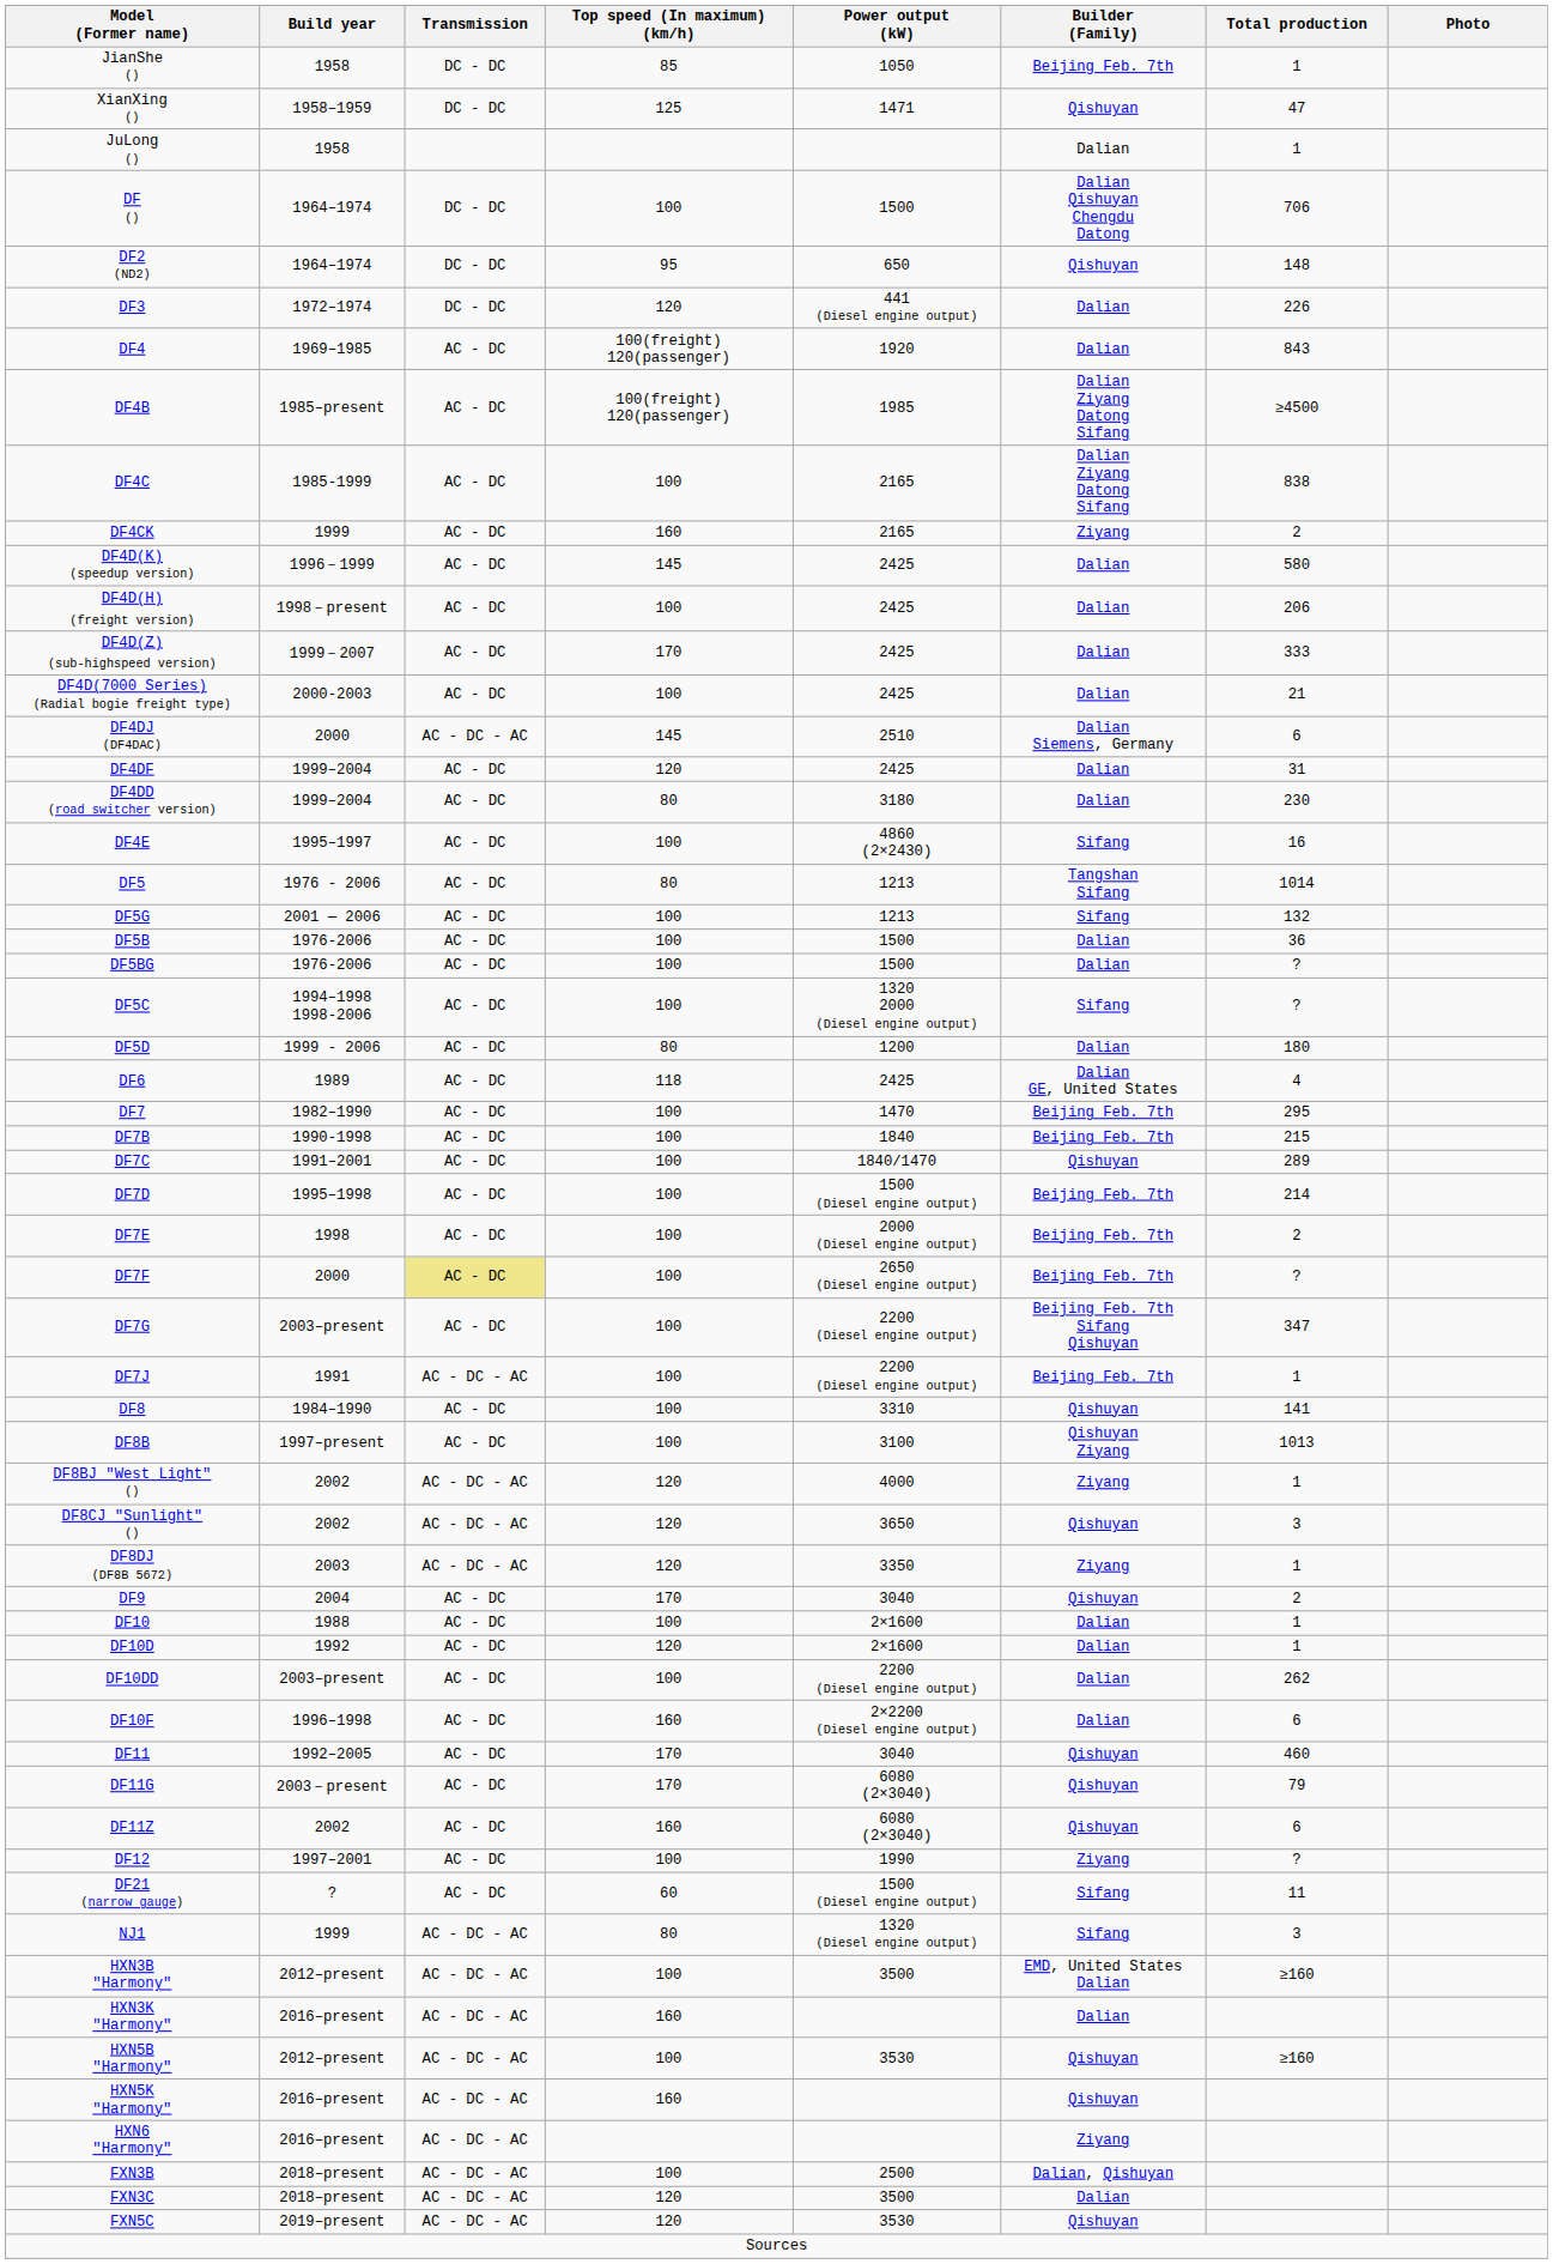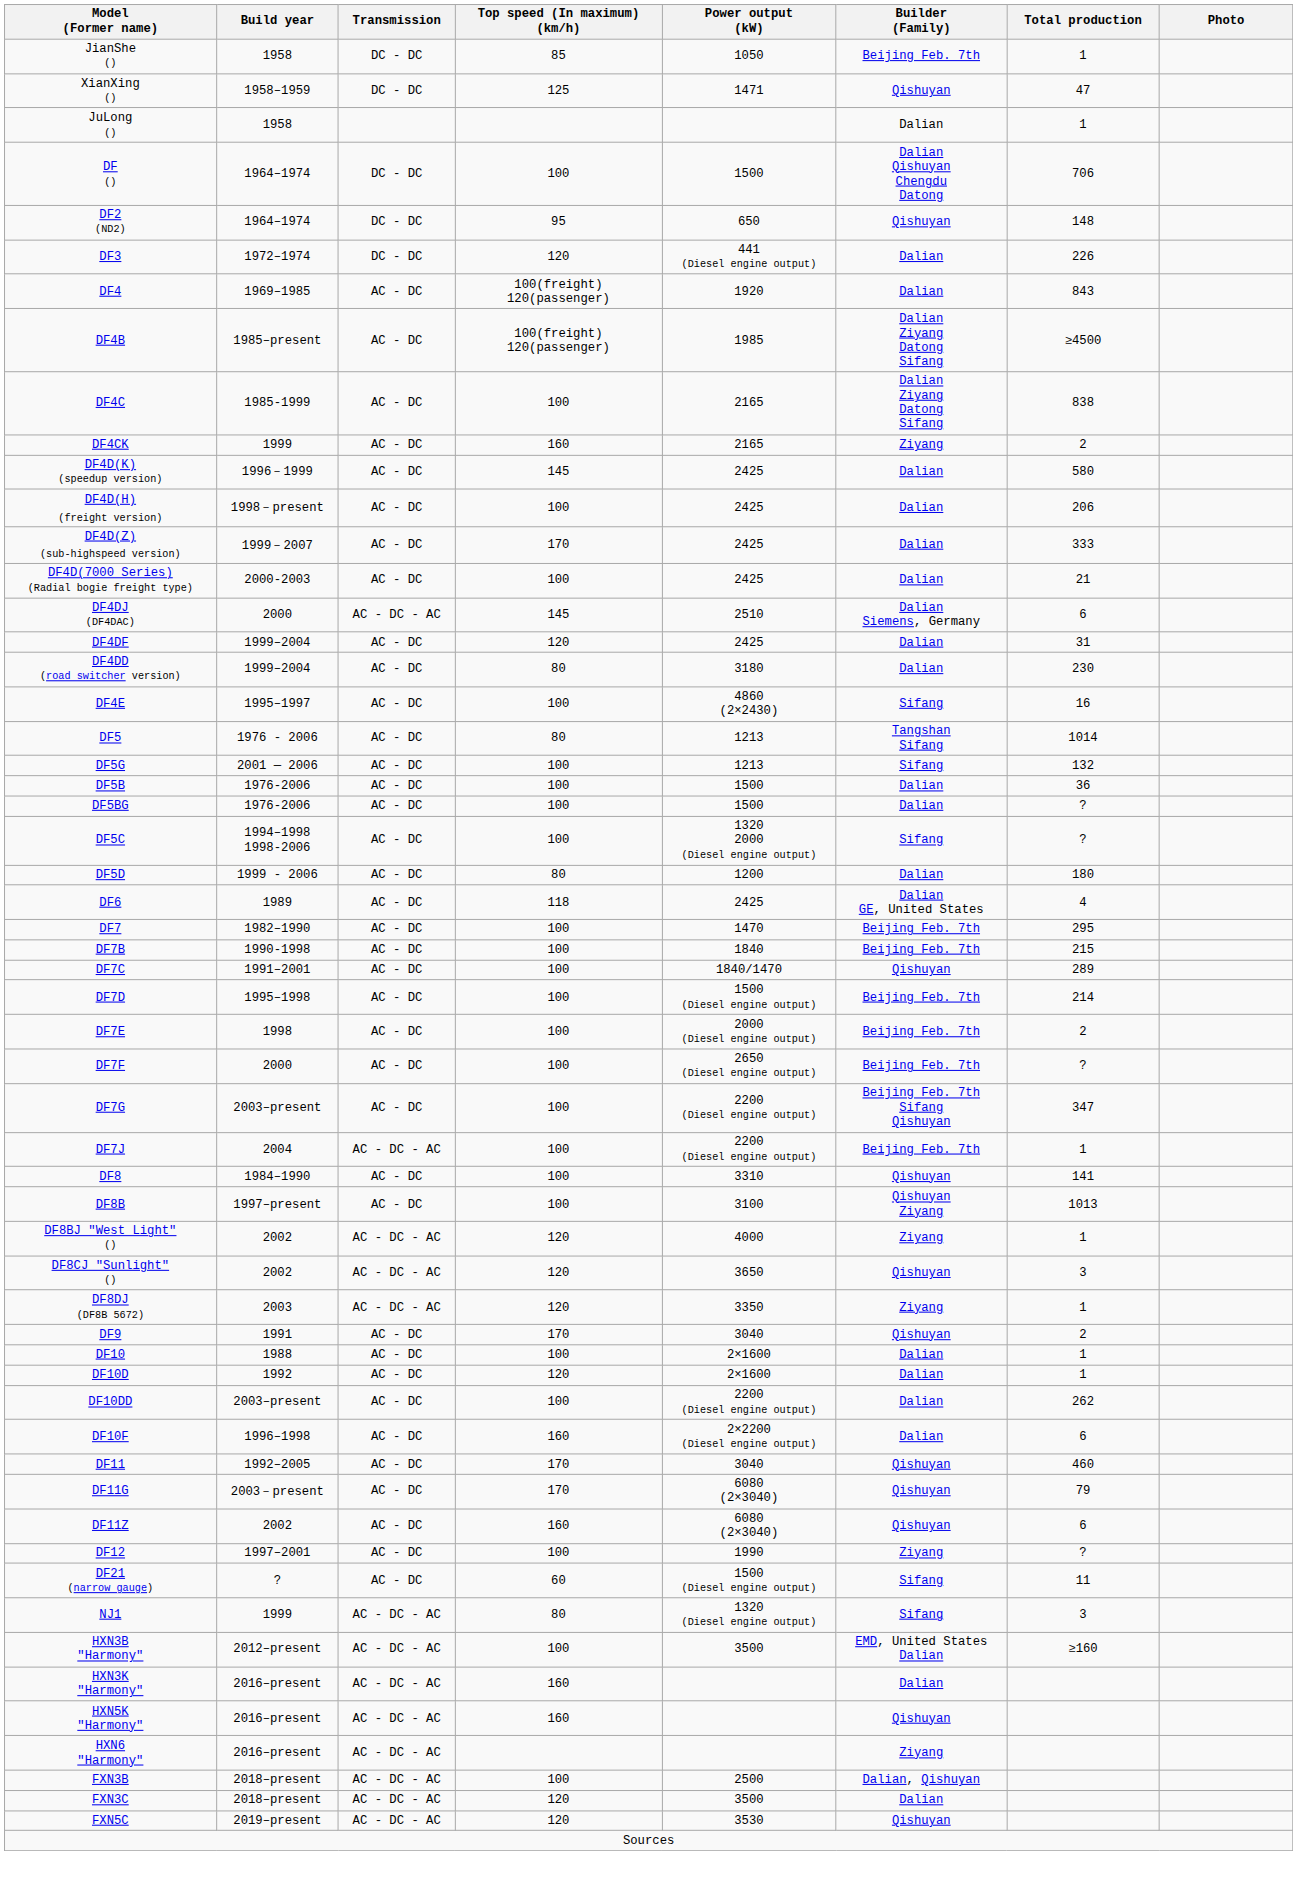 <table class="wikitable + sortable"  style="width:100%; text-align: center; font-size: small;">
 <tr>
 <th>Model<br>(Former name)</th>
 <th>Build year</th>
 <th>Transmission</th>
 <th>Top speed (In maximum)<br> (km/h)</th>
 <th>Power output<br> (kW)</th>
 <th>Builder<br>(Family)</th>
 <th>Total production</th>
 <th style="width:125px;">Photo</th>
 </tr>
 <tr>
 <td>JianShe<br><small>()</small></td>
 <td>1958</td>
 <td>DC - DC</td>
 <td>85</td>
 <td>1050</td>
 <td><a href='#'>Beijing Feb. 7th</a></td>
 <td>1</td>
 <td></td>
 </tr>
 <tr>
 <td>XianXing<br><small>()</small></td>
 <td>1958–1959</td>
 <td>DC - DC</td>
 <td>125</td>
 <td>1471</td>
 <td><a href='#'>Qishuyan</a></td>
 <td>47</td>
 <td></td>
 </tr>
 <tr>
 <td>JuLong<br><small>()</small></td>
 <td>1958</td>
 <td></td>
 <td></td>
 <td></td>
 <td>Dalian</td>
 <td>1</td>
 <td></td>
 </tr>
 <tr>
 <td><a href='#'>DF</a><br><small>()</small></td>
 <td>1964–1974</td>
 <td>DC - DC</td>
 <td>100</td>
 <td>1500</td>
 <td><a href='#'>Dalian</a><br><a href='#'>Qishuyan</a><br><a href='#'>Chengdu</a><br><a href='#'>Datong</a></td>
 <td>706</td>
 <td></td>
 </tr>
 <tr>
 <td><a href='#'>DF2</a><br><small>(ND2)</small></td>
 <td>1964–1974</td>
 <td>DC - DC</td>
 <td>95</td>
 <td>650</td>
 <td><a href='#'>Qishuyan</a></td>
 <td>148</td>
 <td></td>
 </tr>
 <tr>
 <td><a href='#'>DF3</a></td>
 <td>1972–1974</td>
 <td>DC - DC</td>
 <td>120</td>
 <td>441<br><small>(Diesel engine output)</small></td>
 <td><a href='#'>Dalian</a></td>
 <td>226</td>
 <td></td>
 </tr>
 <tr>
 <td><a href='#'>DF4</a></td>
 <td>1969–1985</td>
 <td>AC - DC</td>
 <td>100(freight)<br>120(passenger)</td>
 <td>1920</td>
 <td><a href='#'>Dalian</a></td>
 <td>843</td>
 <td></td>
 </tr>
 <tr>
 <td><a href='#'>DF4B</a></td>
 <td>1985–present</td>
 <td>AC - DC</td>
 <td>100(freight)<br>120(passenger)</td>
 <td>1985</td>
 <td><a href='#'>Dalian</a><br><a href='#'>Ziyang</a><br><a href='#'>Datong</a><br><a href='#'>Sifang</a></td>
 <td>≥4500</td>
 <td></td>
 </tr>
 <tr>
 <td><a href='#'>DF4C</a></td>
 <td>1985-1999</td>
 <td>AC - DC</td>
 <td>100</td>
 <td>2165</td>
 <td><a href='#'>Dalian</a><br><a href='#'>Ziyang</a><br><a href='#'>Datong</a><br><a href='#'>Sifang</a></td>
 <td>838</td>
 <td></td>
 </tr>
 <tr>
 <td><a href='#'>DF4CK</a></td>
 <td>1999</td>
 <td>AC - DC</td>
 <td>160</td>
 <td>2165</td>
 <td><a href='#'>Ziyang</a></td>
 <td>2</td>
 <td></td>
 </tr>
 <tr>
 <td><a href='#'>DF4D(K)</a><br><small>(speedup version)</small></td>
 <td>1996－1999</td>
 <td>AC - DC</td>
 <td>145</td>
 <td>2425</td>
 <td><a href='#'>Dalian</a></td>
 <td>580</td>
 <td></td>
 </tr>
 <tr>
 <td><a href='#'>DF4D(H)</a><br><sub>(freight version)</sub></td>
 <td>1998－present</td>
 <td>AC - DC</td>
 <td>100</td>
 <td>2425</td>
 <td><a href='#'>Dalian</a></td>
 <td>206</td>
 <td></td>
 </tr>
 <tr>
 <td><a href='#'>DF4D(Z)</a><br><sub>(sub-highspeed version)</sub></td>
 <td>1999－2007</td>
 <td>AC - DC</td>
 <td>170</td>
 <td>2425</td>
 <td><a href='#'>Dalian</a></td>
 <td>333</td>
 <td></td>
 </tr>
 <tr>
 <td><a href='#'>DF4D(7000 Series)</a><br><small>(Radial bogie freight type)</small></td>
 <td>2000-2003</td>
 <td>AC - DC</td>
 <td>100</td>
 <td>2425</td>
 <td><a href='#'>Dalian</a><br></td>
 <td>21</td>
 <td></td>
 </tr>
 <tr>
 <td><a href='#'>DF4DJ</a><br><small>(DF4DAC)</small></td>
 <td>2000</td>
 <td>AC - DC - AC</td>
 <td>145</td>
 <td>2510</td>
 <td><a href='#'>Dalian</a><br><a href='#'>Siemens</a>, Germany</td>
 <td>6</td>
 <td></td>
 </tr>
 <tr>
 <td><a href='#'>DF4DF</a></td>
 <td>1999–2004</td>
 <td>AC - DC</td>
 <td>120</td>
 <td>2425</td>
 <td><a href='#'>Dalian</a></td>
 <td>31</td>
 <td></td>
 </tr>
 <tr>
 <td><a href='#'>DF4DD</a><br><small>(<a href='#'>road switcher</a> version)</small></td>
 <td>1999–2004</td>
 <td>AC - DC</td>
 <td>80</td>
 <td>3180</td>
 <td><a href='#'>Dalian</a></td>
 <td>230</td>
 <td></td>
 </tr>
 <tr>
 <td><a href='#'>DF4E</a></td>
 <td>1995–1997</td>
 <td>AC - DC</td>
 <td>100</td>
 <td>4860<br>(2×2430)</td>
 <td><a href='#'>Sifang</a></td>
 <td>16</td>
 <td></td>
 </tr>
 <tr>
 <td><a href='#'>DF5</a></td>
 <td>1976 - 2006</td>
 <td>AC - DC</td>
 <td>80</td>
 <td>1213</td>
 <td><a href='#'>Tangshan</a><br><a href='#'>Sifang</a></td>
 <td>1014</td>
 <td></td>
 </tr>
 <tr>
 <td><a href='#'>DF5G</a></td>
 <td>2001 — 2006</td>
 <td>AC - DC</td>
 <td>100</td>
 <td>1213</td>
 <td><a href='#'>Sifang</a></td>
 <td>132</td>
 <td></td>
 </tr>
 <tr>
 <td><a href='#'>DF5B</a></td>
 <td>1976-2006</td>
 <td>AC - DC</td>
 <td>100</td>
 <td>1500</td>
 <td><a href='#'>Dalian</a></td>
 <td>36</td>
 <td></td>
 </tr>
 <tr>
 <td><a href='#'>DF5BG</a></td>
 <td>1976-2006</td>
 <td>AC - DC</td>
 <td>100</td>
 <td>1500</td>
 <td><a href='#'>Dalian</a></td>
 <td>?</td>
 <td></td>
 </tr>
 <tr>
 <td><a href='#'>DF5C</a></td>
 <td>1994–1998<br>1998-2006</td>
 <td>AC - DC</td>
 <td>100</td>
 <td>1320<br>2000<br><small>(Diesel engine output)</small></td>
 <td><a href='#'>Sifang</a></td>
 <td>?</td>
 <td></td>
 </tr>
 <tr>
 <td><a href='#'>DF5D</a></td>
 <td>1999 - 2006</td>
 <td>AC - DC</td>
 <td>80</td>
 <td>1200</td>
 <td><a href='#'>Dalian</a></td>
 <td>180</td>
 <td></td>
 </tr>
 <tr>
 <td><a href='#'>DF6</a></td>
 <td>1989</td>
 <td>AC - DC</td>
 <td>118</td>
 <td>2425</td>
 <td><a href='#'>Dalian</a><br><a href='#'>GE</a>, United States</td>
 <td>4</td>
 <td></td>
 </tr>
 <tr>
 <td><a href='#'>DF7</a></td>
 <td>1982–1990</td>
 <td>AC - DC</td>
 <td>100</td>
 <td>1470</td>
 <td><a href='#'>Beijing Feb. 7th</a></td>
 <td>295</td>
 <td></td>
 </tr>
 <tr>
 <td><a href='#'>DF7B</a></td>
 <td>1990-1998</td>
 <td>AC - DC</td>
 <td>100</td>
 <td>1840</td>
 <td><a href='#'>Beijing Feb. 7th</a></td>
 <td>215</td>
 <td></td>
 </tr>
 <tr>
 <td><a href='#'>DF7C</a></td>
 <td>1991–2001</td>
 <td>AC - DC</td>
 <td>100</td>
 <td>1840/1470</td>
 <td><a href='#'>Qishuyan</a></td>
 <td>289</td>
 <td></td>
 </tr>
 <tr>
 <td><a href='#'>DF7D</a></td>
 <td>1995–1998</td>
 <td>AC - DC</td>
 <td>100</td>
 <td>1500<br><small>(Diesel engine output)</small></td>
 <td><a href='#'>Beijing Feb. 7th</a></td>
 <td>214</td>
 <td></td>
 </tr>
 <tr>
 <td><a href='#'>DF7E</a></td>
 <td>1998</td>
 <td>AC - DC</td>
 <td>100</td>
 <td>2000<br><small>(Diesel engine output)</small></td>
 <td><a href='#'>Beijing Feb. 7th</a></td>
 <td>2</td>
 <td></td>
 </tr>
 <tr>
 <td><a href='#'>DF7F</a></td>
 <td>2000</td>
-<td style="background: khaki;">AC - DC</td>
+<td>AC - DC</td>
 <td>100</td>
 <td>2650<br><small>(Diesel engine output)</small></td>
 <td><a href='#'>Beijing Feb. 7th</a></td>
 <td>?</td>
 <td></td>
 </tr>
 <tr>
 <td><a href='#'>DF7G</a></td>
 <td>2003–present</td>
 <td>AC - DC</td>
 <td>100</td>
 <td>2200<br><small>(Diesel engine output)</small></td>
 <td><a href='#'>Beijing Feb. 7th</a><br><a href='#'>Sifang</a><br><a href='#'>Qishuyan</a></td>
 <td>347</td>
 <td></td>
 </tr>
 <tr>
 <td><a href='#'>DF7J</a></td>
-<td>1991</td>
+<td>2004</td>
 <td>AC - DC - AC</td>
 <td>100</td>
 <td>2200<br><small>(Diesel engine output)</small></td>
 <td><a href='#'>Beijing Feb. 7th</a></td>
 <td>1</td>
 <td></td>
 </tr>
 <tr>
 <td><a href='#'>DF8</a></td>
 <td>1984–1990</td>
 <td>AC - DC</td>
 <td>100</td>
 <td>3310</td>
 <td><a href='#'>Qishuyan</a></td>
 <td>141</td>
 <td></td>
 </tr>
 <tr>
 <td><a href='#'>DF8B</a></td>
 <td>1997–present</td>
 <td>AC - DC</td>
 <td>100</td>
 <td>3100</td>
 <td><a href='#'>Qishuyan</a><br><a href='#'>Ziyang</a></td>
 <td>1013</td>
 <td></td>
 </tr>
 <tr>
 <td><a href='#'>DF8BJ "West Light"</a><br><small>()</small></td>
 <td>2002</td>
 <td>AC - DC - AC</td>
 <td>120</td>
 <td>4000</td>
 <td><a href='#'>Ziyang</a></td>
 <td>1</td>
 <td></td>
 </tr>
 <tr>
 <td><a href='#'>DF8CJ "Sunlight"</a><br><small>()</small></td>
 <td>2002</td>
 <td>AC - DC - AC</td>
 <td>120</td>
 <td>3650</td>
 <td><a href='#'>Qishuyan</a></td>
 <td>3</td>
 <td></td>
 </tr>
 <tr>
 <td><a href='#'>DF8DJ</a><br><small>(DF8B 5672)</small></td>
 <td>2003</td>
 <td>AC - DC - AC</td>
 <td>120</td>
 <td>3350</td>
 <td><a href='#'>Ziyang</a></td>
 <td>1</td>
 <td></td>
 </tr>
 <tr>
 <td><a href='#'>DF9</a></td>
-<td>2004</td>
+<td>1991</td>
 <td>AC - DC</td>
 <td>170</td>
 <td>3040</td>
 <td><a href='#'>Qishuyan</a></td>
 <td>2</td>
 <td></td>
 </tr>
 <tr>
 <td><a href='#'>DF10</a></td>
 <td>1988</td>
 <td>AC - DC</td>
 <td>100</td>
 <td>2×1600</td>
 <td><a href='#'>Dalian</a></td>
 <td>1</td>
 <td></td>
 </tr>
 <tr>
 <td><a href='#'>DF10D</a></td>
 <td>1992</td>
 <td>AC - DC</td>
 <td>120</td>
 <td>2×1600</td>
 <td><a href='#'>Dalian</a></td>
 <td>1</td>
 <td></td>
 </tr>
 <tr>
 <td><a href='#'>DF10DD</a></td>
 <td>2003–present</td>
 <td>AC - DC</td>
 <td>100</td>
 <td>2200<br><small>(Diesel engine output)</small></td>
 <td><a href='#'>Dalian</a></td>
 <td>262</td>
 <td></td>
 </tr>
 <tr>
 <td><a href='#'>DF10F</a></td>
 <td>1996–1998</td>
 <td>AC - DC</td>
 <td>160</td>
 <td>2×2200<br><small>(Diesel engine output)</small></td>
 <td><a href='#'>Dalian</a></td>
 <td>6</td>
 <td></td>
 </tr>
 <tr>
 <td><a href='#'>DF11</a></td>
 <td>1992–2005</td>
 <td>AC - DC</td>
 <td>170</td>
 <td>3040</td>
 <td><a href='#'>Qishuyan</a></td>
 <td>460</td>
 <td></td>
 </tr>
 <tr>
 <td><a href='#'>DF11G</a></td>
 <td>2003－present</td>
 <td>AC - DC</td>
 <td>170</td>
 <td>6080<br>(2×3040)</td>
 <td><a href='#'>Qishuyan</a></td>
 <td>79</td>
 <td></td>
 </tr>
 <tr>
 <td><a href='#'>DF11Z</a></td>
 <td>2002</td>
 <td>AC - DC</td>
 <td>160</td>
 <td>6080<br>(2×3040)</td>
 <td><a href='#'>Qishuyan</a></td>
 <td>6</td>
 <td></td>
 </tr>
 <tr>
 <td><a href='#'>DF12</a></td>
 <td>1997–2001</td>
 <td>AC - DC</td>
 <td>100</td>
 <td>1990</td>
 <td><a href='#'>Ziyang</a></td>
 <td>?</td>
 <td></td>
 </tr>
 <tr>
 <td><a href='#'>DF21</a><br><small>(<a href='#'>narrow gauge</a>)</small></td>
 <td>?</td>
 <td>AC - DC</td>
 <td>60</td>
 <td>1500<br><small>(Diesel engine output)</small></td>
 <td><a href='#'>Sifang</a></td>
 <td>11</td>
 <td></td>
 </tr>
 <tr>
 <td><a href='#'>NJ1</a></td>
 <td>1999</td>
 <td>AC - DC - AC</td>
 <td>80</td>
 <td>1320<br><small>(Diesel engine output)</small></td>
 <td><a href='#'>Sifang</a></td>
 <td>3</td>
 <td></td>
 </tr>
 <tr>
 <td><a href='#'>HXN3B<br>"Harmony"</a></td>
 <td>2012–present</td>
 <td>AC - DC - AC</td>
 <td>100</td>
 <td>3500</td>
 <td><a href='#'>EMD</a>, United States<br><a href='#'>Dalian</a></td>
 <td>≥160</td>
 <td></td>
 </tr>
 <tr>
 <td><a href='#'>HXN3K<br>"Harmony"</a></td>
 <td>2016–present</td>
 <td>AC - DC - AC</td>
 <td>160</td>
 <td></td>
 <td><a href='#'>Dalian</a></td>
 <td></td>
 <td></td>
 </tr>
 <tr>
-<td><a href='#'>HXN5B<br>"Harmony"</a></td>
-<td>2012–present</td>
-<td>AC - DC - AC</td>
-<td>100</td>
-<td>3530</td>
-<td><a href='#'>Qishuyan</a></td>
-<td>≥160</td>
-<td></td>
-</tr>
-<tr>
 <td><a href='#'>HXN5K<br>"Harmony"</a></td>
 <td>2016–present</td>
 <td>AC - DC - AC</td>
 <td>160</td>
 <td></td>
 <td><a href='#'>Qishuyan</a></td>
 <td></td>
 <td></td>
 </tr>
 <tr>
 <td><a href='#'>HXN6<br>"Harmony"</a></td>
 <td>2016–present</td>
 <td>AC - DC - AC</td>
 <td></td>
 <td></td>
 <td><a href='#'>Ziyang</a></td>
 <td></td>
 <td></td>
 </tr>
 <tr>
 <td><a href='#'>FXN3B</a></td>
 <td>2018–present</td>
 <td>AC - DC - AC</td>
 <td>100</td>
 <td>2500</td>
 <td><a href='#'>Dalian</a>, <a href='#'>Qishuyan</a></td>
 <td></td>
 <td></td>
 </tr>
 <tr>
 <td><a href='#'>FXN3C</a></td>
 <td>2018–present</td>
 <td>AC - DC - AC</td>
 <td>120</td>
 <td>3500</td>
 <td><a href='#'>Dalian</a></td>
 <td></td>
 <td></td>
 </tr>
 <tr>
 <td><a href='#'>FXN5C</a></td>
 <td>2019–present</td>
 <td>AC - DC - AC</td>
 <td>120</td>
 <td>3530</td>
 <td><a href='#'>Qishuyan</a></td>
 <td></td>
 <td></td>
 </tr>
 <tr>
 <td colspan=8>Sources</td>
 </tr>
 </table>
